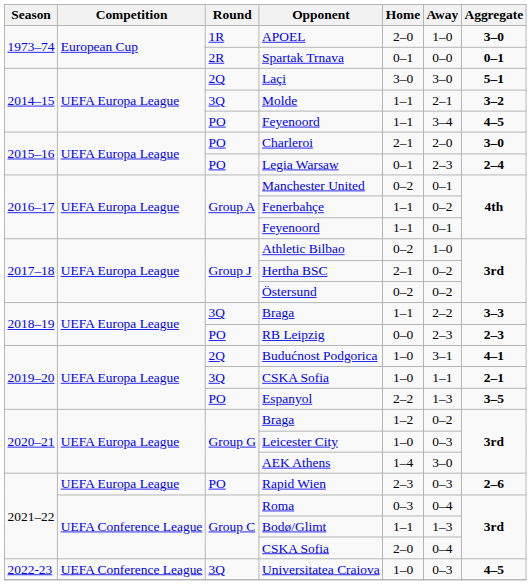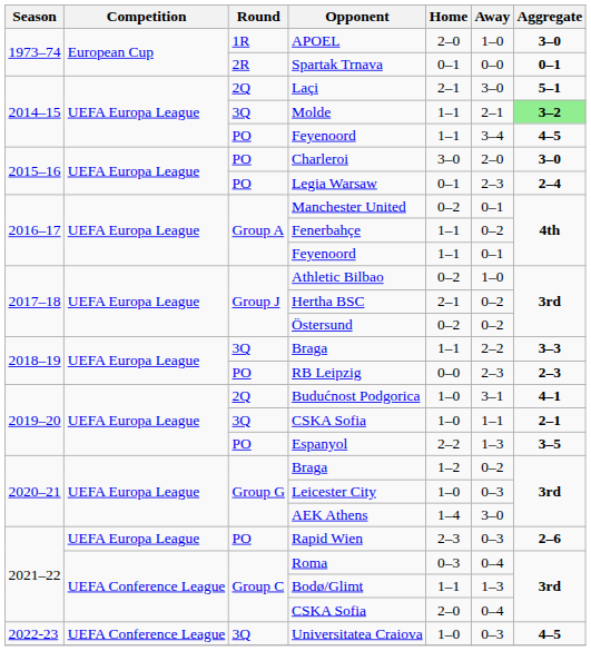 <table class="wikitable">
 <tr>
 <th>Season</th>
 <th>Competition</th>
 <th>Round</th>
 <th>Opponent</th>
 <th>Home</th>
 <th>Away</th>
 <th>Aggregate</th>
 </tr>
 <tr>
 <td rowspan="2"><a href='#'>1973–74</a></td>
 <td rowspan="2"><a href='#'>European Cup</a></td>
 <td><a href='#'>1R</a></td>
 <td> <a href='#'>APOEL</a></td>
 <td style="text-align:center;">2–0</td>
 <td style="text-align:center;">1–0</td>
 <td style="text-align:center;"><strong>3–0</strong></td>
 </tr>
 <tr>
 <td><a href='#'>2R</a></td>
 <td> <a href='#'>Spartak Trnava</a></td>
 <td style="text-align:center;">0–1</td>
 <td style="text-align:center;">0–0</td>
 <td style="text-align:center;"><strong>0–1</strong></td>
 </tr>
 <tr>
 <td rowspan="3"><a href='#'>2014–15</a></td>
 <td rowspan="3"><a href='#'>UEFA Europa League</a></td>
 <td><a href='#'>2Q</a></td>
 <td> <a href='#'>Laçi</a></td>
-<td style="text-align:center;">3–0</td>
+<td style="text-align:center;">2–1</td>
 <td style="text-align:center;">3–0</td>
 <td style="text-align:center;"><strong>5–1</strong></td>
 </tr>
 <tr>
 <td><a href='#'>3Q</a></td>
 <td> <a href='#'>Molde</a></td>
 <td style="text-align:center;">1–1</td>
 <td style="text-align:center;">2–1</td>
-<td style="text-align:center;"><strong>3–2</strong></td>
+<td style="background: lightgreen; text-align:center;"><strong>3–2</strong></td>
 </tr>
 <tr>
 <td><a href='#'>PO</a></td>
 <td> <a href='#'>Feyenoord</a></td>
 <td style="text-align:center;">1–1</td>
 <td style="text-align:center;">3–4</td>
 <td style="text-align:center;"><strong>4–5</strong></td>
 </tr>
 <tr>
 <td rowspan=2><a href='#'>2015–16</a></td>
 <td rowspan=2><a href='#'>UEFA Europa League</a></td>
 <td><a href='#'>PO</a></td>
 <td> <a href='#'>Charleroi</a></td>
-<td style="text-align:center;">2–1</td>
+<td style="text-align:center;">3–0</td>
 <td style="text-align:center;">2–0</td>
 <td style="text-align:center;"><strong>3–0</strong></td>
 </tr>
 <tr>
 <td><a href='#'>PO</a></td>
 <td> <a href='#'>Legia Warsaw</a></td>
 <td style="text-align:center;">0–1</td>
 <td style="text-align:center;">2–3</td>
 <td style="text-align:center;"><strong>2–4</strong></td>
 </tr>
 <tr>
 <td rowspan="3"><a href='#'>2016–17</a></td>
 <td rowspan="3"><a href='#'>UEFA Europa League</a></td>
 <td rowspan="3"><a href='#'>Group A</a></td>
 <td> <a href='#'>Manchester United</a></td>
 <td style="text-align:center;">0–2</td>
 <td style="text-align:center;">0–1</td>
 <td style="text-align:center;" rowspan="3"><strong>4th</strong></td>
 </tr>
 <tr>
 <td> <a href='#'>Fenerbahçe</a></td>
 <td style="text-align:center;">1–1</td>
 <td style="text-align:center;">0–2</td>
 </tr>
 <tr>
 <td> <a href='#'>Feyenoord</a></td>
 <td style="text-align:center;">1–1</td>
 <td style="text-align:center;">0–1</td>
 </tr>
 <tr>
 <td rowspan="3"><a href='#'>2017–18</a></td>
 <td rowspan="3"><a href='#'>UEFA Europa League</a></td>
 <td rowspan="3"><a href='#'>Group J</a></td>
 <td> <a href='#'>Athletic Bilbao</a></td>
 <td style="text-align:center;">0–2</td>
 <td style="text-align:center;">1–0</td>
 <td style="text-align:center;" rowspan="3"><strong>3rd</strong></td>
 </tr>
 <tr>
 <td> <a href='#'>Hertha BSC</a></td>
 <td style="text-align:center;">2–1</td>
 <td style="text-align:center;">0–2</td>
 </tr>
 <tr>
 <td> <a href='#'>Östersund</a></td>
 <td style="text-align:center;">0–2</td>
 <td style="text-align:center;">0–2</td>
 </tr>
 <tr>
 <td rowspan="2"><a href='#'>2018–19</a></td>
 <td rowspan="2"><a href='#'>UEFA Europa League</a></td>
 <td><a href='#'>3Q</a></td>
 <td> <a href='#'>Braga</a></td>
 <td style="text-align:center;">1–1</td>
 <td style="text-align:center;">2–2</td>
 <td style="text-align:center;"><strong>3–3</strong></td>
 </tr>
 <tr>
 <td><a href='#'>PO</a></td>
 <td> <a href='#'>RB Leipzig</a></td>
 <td style="text-align:center;">0–0</td>
 <td style="text-align:center;">2–3</td>
 <td style="text-align:center;"><strong>2–3</strong></td>
 </tr>
 <tr>
 <td rowspan="3"><a href='#'>2019–20</a></td>
 <td rowspan="3"><a href='#'>UEFA Europa League</a></td>
 <td><a href='#'>2Q</a></td>
 <td> <a href='#'>Budućnost Podgorica</a></td>
 <td style="text-align:center;">1–0</td>
 <td style="text-align:center;">3–1</td>
 <td style="text-align:center;"><strong>4–1</strong></td>
 </tr>
 <tr>
 <td><a href='#'>3Q</a></td>
 <td> <a href='#'>CSKA Sofia</a></td>
 <td style="text-align:center;">1–0</td>
 <td style="text-align:center;">1–1</td>
 <td style="text-align:center;"><strong>2–1</strong></td>
 </tr>
 <tr>
 <td><a href='#'>PO</a></td>
 <td> <a href='#'>Espanyol</a></td>
 <td style="text-align:center;">2–2</td>
 <td style="text-align:center;">1–3</td>
 <td style="text-align:center;"><strong>3–5</strong></td>
 </tr>
 <tr>
 <td rowspan="3"><a href='#'>2020–21</a></td>
 <td rowspan="3"><a href='#'>UEFA Europa League</a></td>
 <td rowspan="3"><a href='#'>Group G</a></td>
 <td> <a href='#'>Braga</a></td>
 <td style="text-align:center;">1–2</td>
 <td style="text-align:center;">0–2</td>
 <td style="text-align:center;" rowspan="3"><strong>3rd</strong></td>
 </tr>
 <tr>
 <td> <a href='#'>Leicester City</a></td>
 <td style="text-align:center;">1–0</td>
 <td style="text-align:center;">0–3</td>
 </tr>
 <tr>
 <td> <a href='#'>AEK Athens</a></td>
 <td style="text-align:center;">1–4</td>
 <td style="text-align:center;">3–0</td>
 </tr>
 <tr>
 <td rowspan=4>2021–22</td>
 <td><a href='#'>UEFA Europa League</a></td>
 <td><a href='#'>PO</a></td>
 <td> <a href='#'>Rapid Wien</a></td>
 <td style="text-align:center;">2–3</td>
 <td style="text-align:center;">0–3</td>
 <td style="text-align:center;"><strong>2–6</strong></td>
 </tr>
 <tr>
 <td rowspan=3><a href='#'>UEFA Conference League</a></td>
 <td rowspan=3><a href='#'>Group C</a></td>
 <td> <a href='#'>Roma</a></td>
 <td style="text-align:center;">0–3</td>
 <td style="text-align:center;">0–4</td>
 <td rowspan=3 style="text-align:center;"><strong>3rd</strong></td>
 </tr>
 <tr>
 <td> <a href='#'>Bodø/Glimt</a></td>
 <td style="text-align:center;">1–1</td>
 <td style="text-align:center;">1–3</td>
 </tr>
 <tr>
 <td> <a href='#'>CSKA Sofia</a></td>
 <td style="text-align:center;">2–0</td>
 <td style="text-align:center;">0–4</td>
 </tr>
 <tr>
 <td><a href='#'>2022-23</a></td>
 <td><a href='#'>UEFA Conference League</a></td>
 <td><a href='#'>3Q</a></td>
 <td> <a href='#'>Universitatea Craiova</a></td>
 <td style="text-align:center;">1–0</td>
 <td style="text-align:center;">0–3</td>
 <td style="text-align:center;"><strong>4–5</strong></td>
 </tr>
 <tr>
 </tr>
 </table>
